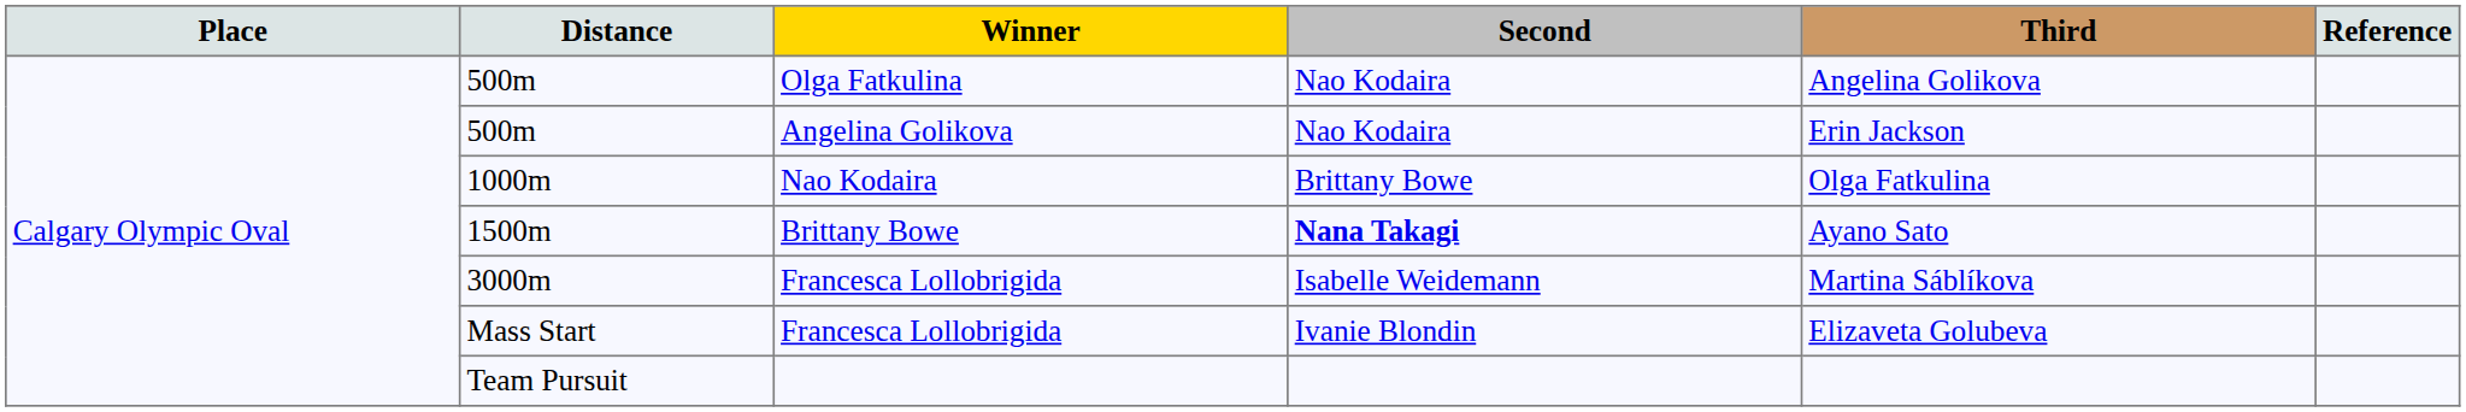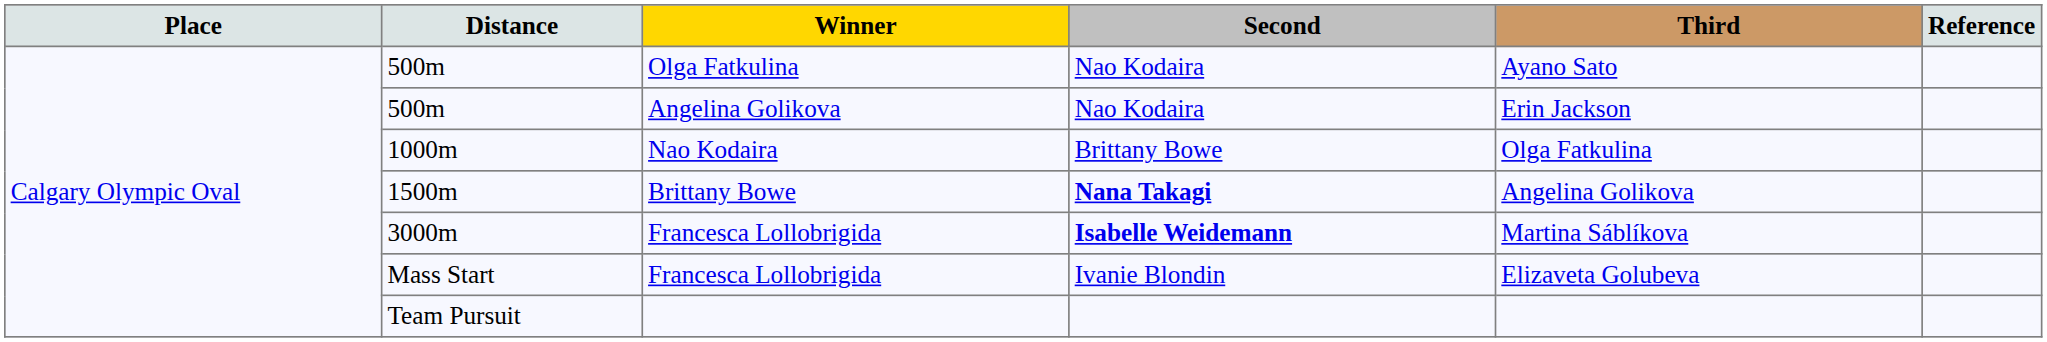 <table bgcolor="#f7f8ff" cellpadding="3" cellspacing="0" border="1" style="font-size: 95%; border: gray solid 1px; border-collapse: collapse;">
 <tr bgcolor="#cccccc" (1>
 <td width="220" align="center" bgcolor="#dce5e5"><strong>Place</strong></td>
 <td width="150" align="center" bgcolor="#dce5e5"><strong>Distance</strong></td>
 <td align="center" bgcolor="gold" width="250"><strong>Winner</strong></td>
 <td align="center" bgcolor="silver" width="250"><strong>Second</strong></td>
 <td width="250" align="center" bgcolor="#cc9966"><strong>Third</strong></td>
 <td width="30" align="center" bgcolor="#dce5e5"><strong>Reference</strong></td>
 </tr>
 <tr align="left">
 <td rowspan=7><a href='#'>Calgary Olympic Oval</a></td>
 <td>500m</td>
 <td> <a href='#'>Olga Fatkulina</a></td>
 <td> <a href='#'>Nao Kodaira</a></td>
-<td> <a href='#'>Angelina Golikova</a></td>
+<td> <a href='#'>Ayano Sato</a></td>
 <td></td>
 </tr>
 <tr align="left">
 <td>500m</td>
 <td> <a href='#'>Angelina Golikova</a></td>
 <td> <a href='#'>Nao Kodaira</a></td>
 <td> <a href='#'>Erin Jackson</a></td>
 <td></td>
 </tr>
 <tr align="left">
 <td>1000m</td>
 <td> <a href='#'>Nao Kodaira</a></td>
 <td> <a href='#'>Brittany Bowe</a></td>
 <td> <a href='#'>Olga Fatkulina</a></td>
 <td></td>
 </tr>
 <tr align="left">
 <td>1500m</td>
 <td> <a href='#'>Brittany Bowe</a></td>
 <td><strong> <a href='#'>Nana Takagi</a></strong></td>
-<td> <a href='#'>Ayano Sato</a></td>
+<td> <a href='#'>Angelina Golikova</a></td>
 <td></td>
 </tr>
 <tr align="left">
 <td>3000m</td>
 <td> <a href='#'>Francesca Lollobrigida</a></td>
-<td> <a href='#'>Isabelle Weidemann</a></td>
+<td><strong> <a href='#'>Isabelle Weidemann</a></strong></td>
 <td> <a href='#'>Martina Sáblíkova</a></td>
 <td></td>
 </tr>
 <tr align="left">
 <td>Mass Start</td>
 <td> <a href='#'>Francesca Lollobrigida</a></td>
 <td> <a href='#'>Ivanie Blondin</a></td>
 <td> <a href='#'>Elizaveta Golubeva</a></td>
 <td></td>
 </tr>
 <tr align="left">
 <td>Team Pursuit</td>
 <td></td>
 <td></td>
 <td></td>
 <td></td>
 </tr>
 </table>
